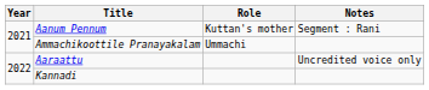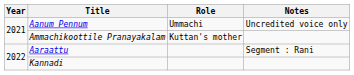 <table class="wikitable sortable">
 <tr>
 <th>Year</th>
 <th>Title</th>
 <th>Role</th>
 <th class="unsortable">Notes</th>
 </tr>
 <tr>
 <td rowspan=2>2021</td>
 <td><em><a href='#'>Aanum Pennum</a></em></td>
-<td>Kuttan's mother</td>
-<td>Segment : Rani</td>
+<td>Ummachi</td>
+<td>Uncredited voice only</td>
 </tr>
 <tr>
 <td><em>Ammachikoottile Pranayakalam</em></td>
-<td>Ummachi</td>
+<td>Kuttan's mother</td>
 <td></td>
 </tr>
 <tr>
 <td rowspan=2>2022</td>
 <td><em><a href='#'>Aaraattu</a></em></td>
 <td></td>
-<td>Uncredited voice only</td>
+<td>Segment : Rani</td>
 </tr>
 <tr>
 <td><em>Kannadi</em></td>
 <td></td>
 <td></td>
 </tr>
 </table>
